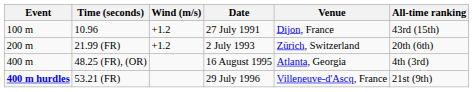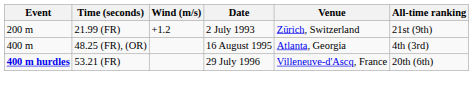 <table class="wikitable">
 <tr>
 <th>Event</th>
 <th>Time (seconds)</th>
 <th>Wind (m/s)</th>
 <th>Date</th>
 <th>Venue</th>
 <th>All-time ranking</th>
 </tr>
 <tr>
-<td>100 m</td>
-<td>10.96</td>
-<td>+1.2</td>
-<td>27 July 1991</td>
-<td><a href='#'>Dijon</a>, France</td>
-<td>43rd (15th)</td>
-</tr>
-<tr>
 <td>200 m</td>
 <td>21.99 (FR)</td>
 <td>+1.2</td>
 <td>2 July 1993</td>
 <td><a href='#'>Zürich</a>, Switzerland</td>
-<td>20th (6th)</td>
+<td>21st (9th)</td>
 </tr>
 <tr>
 <td>400 m</td>
 <td>48.25 (FR), (OR)</td>
 <td></td>
 <td>16 August 1995</td>
 <td><a href='#'>Atlanta</a>, Georgia</td>
 <td>4th (3rd)</td>
 </tr>
 <tr>
 <td><strong><a href='#'>400 m hurdles</a></strong></td>
 <td>53.21 (FR)</td>
 <td></td>
 <td>29 July 1996</td>
 <td><a href='#'>Villeneuve-d'Ascq</a>, France</td>
-<td>21st (9th)</td>
+<td>20th (6th)</td>
 </tr>
 </table>
